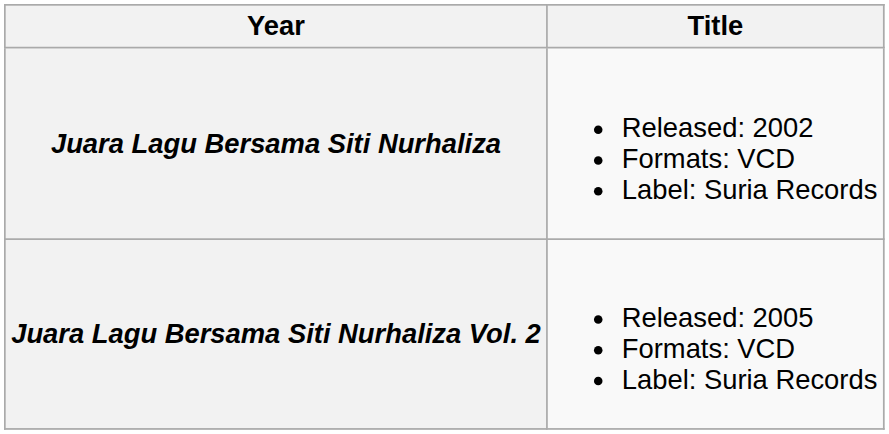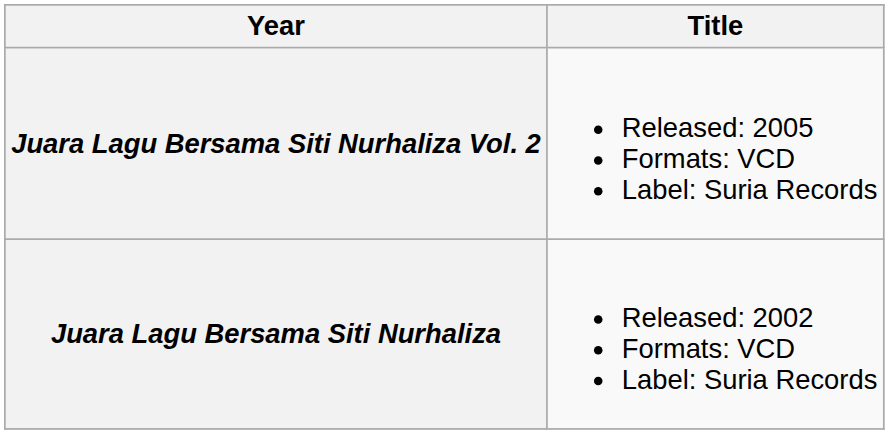 <table class="wikitable plainrowheaders">
 <tr>
 <th>Year</th>
 <th>Title</th>
 </tr>
 <tr>
+<th scope="row"><em>Juara Lagu Bersama Siti Nurhaliza Vol. 2</em></th>
+<td><br><ul><li>Released: 2005</li><li>Formats: VCD</li><li>Label: Suria Records</li></ul></td>
+</tr>
+<tr>
 <th scope="row"><em>Juara Lagu Bersama Siti Nurhaliza</em></th>
 <td><br><ul><li>Released: 2002</li><li>Formats: VCD</li><li>Label: Suria Records</li></ul></td>
 </tr>
-<tr>
-<th scope="row"><em>Juara Lagu Bersama Siti Nurhaliza Vol. 2</em></th>
-<td><br><ul><li>Released: 2005</li><li>Formats: VCD</li><li>Label: Suria Records</li></ul></td>
-</tr>
 </table>
